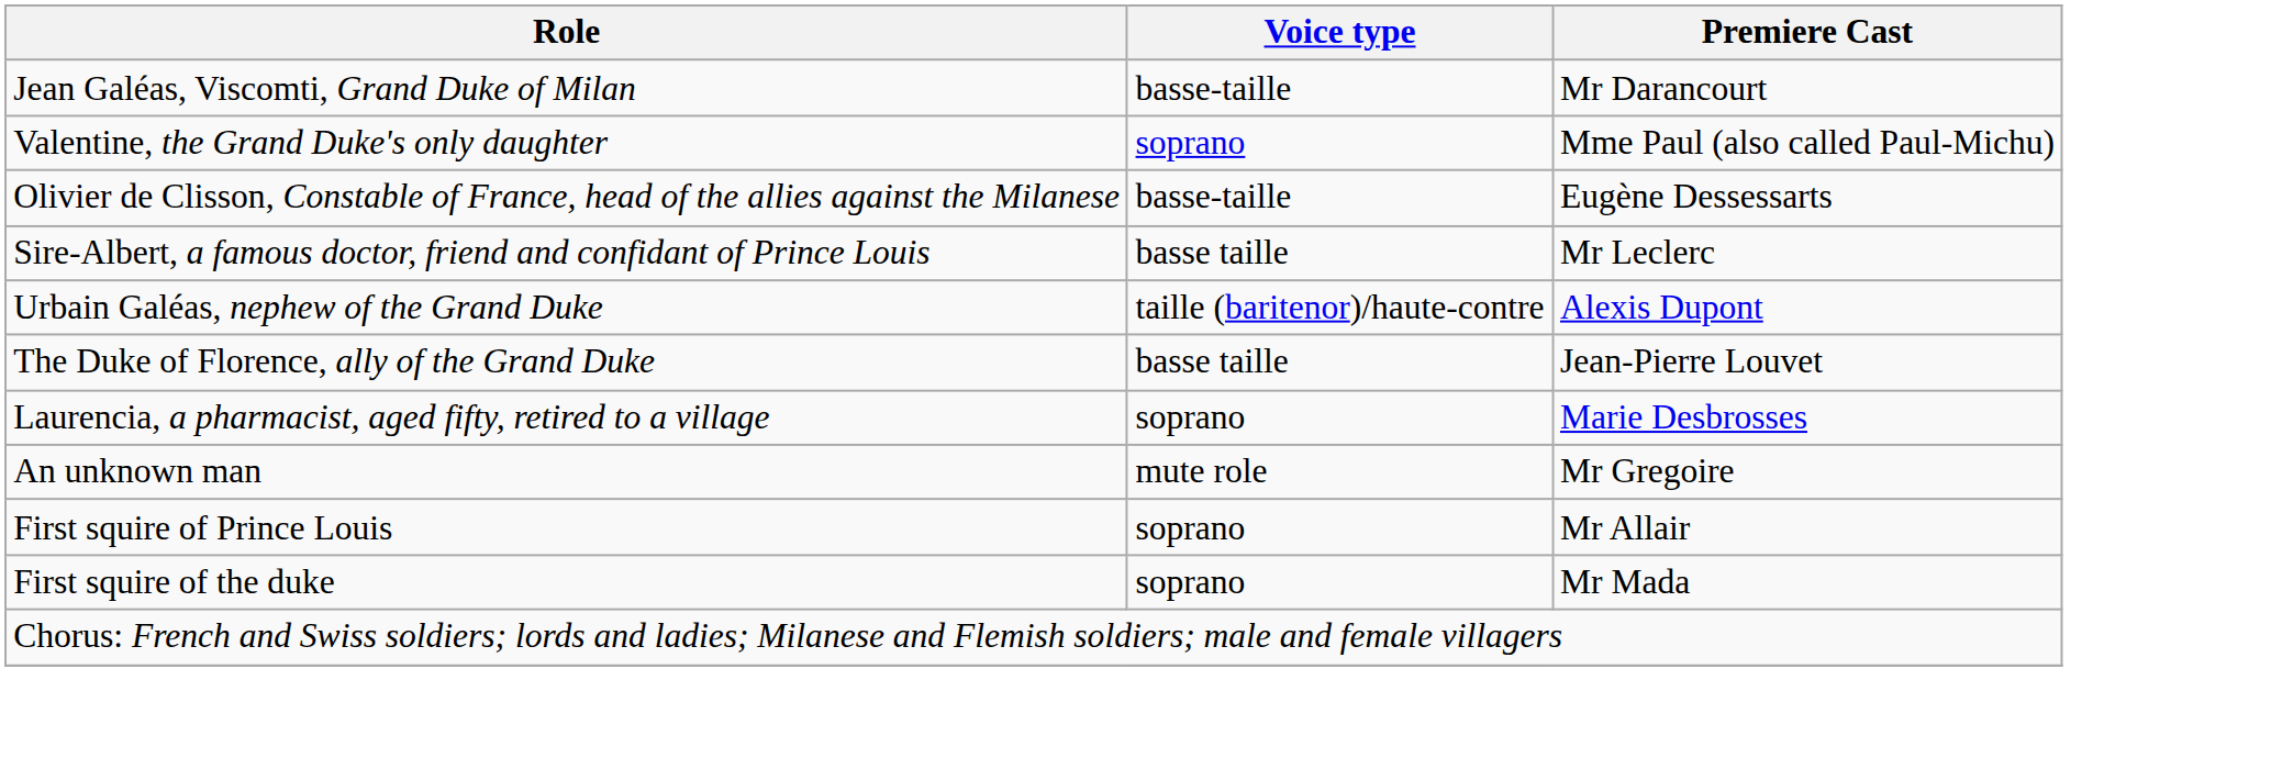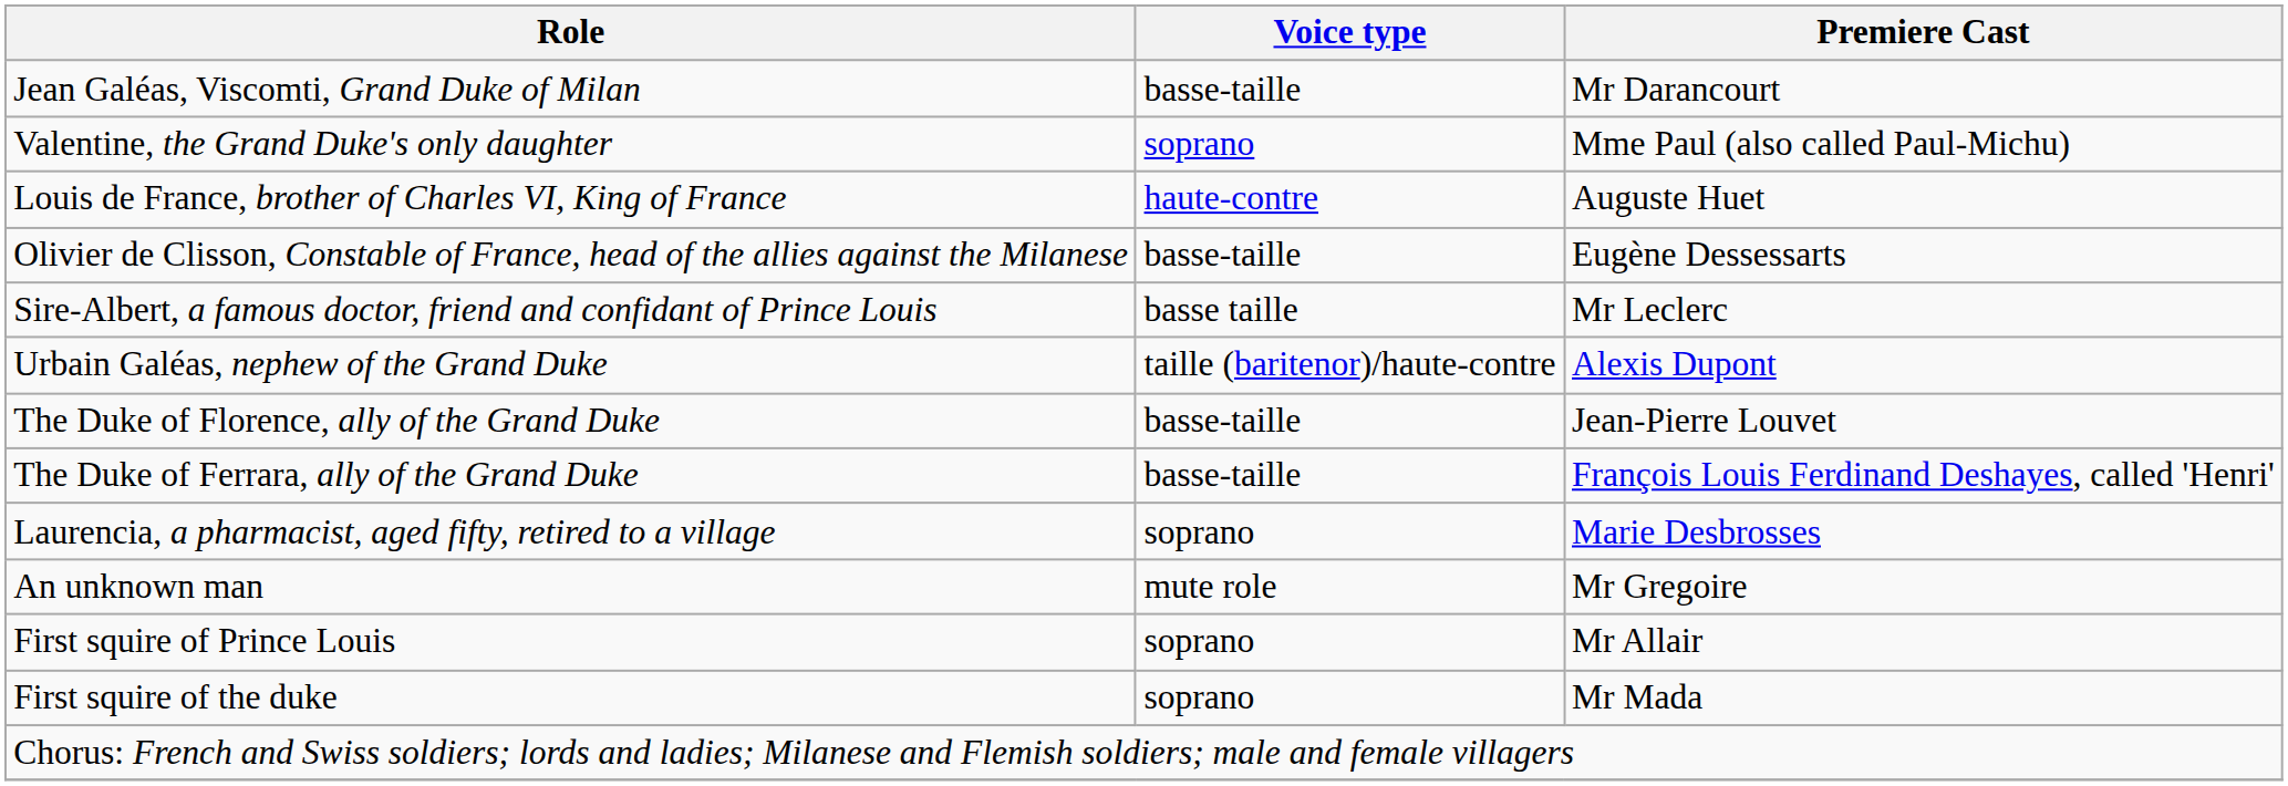 <table class="wikitable">
 <tr>
 <th>Role</th>
 <th><a href='#'>Voice type</a></th>
 <th>Premiere Cast</th>
 </tr>
 <tr>
 <td>Jean Galéas, Viscomti, <em>Grand Duke of Milan</em></td>
 <td>basse-taille</td>
 <td>Mr Darancourt</td>
 </tr>
 <tr>
 <td>Valentine, <em>the Grand Duke's only daughter</em></td>
 <td><a href='#'>soprano</a></td>
 <td>Mme Paul (also called Paul-Michu)</td>
+</tr>
+<tr>
+<td>Louis de France, <em>brother of Charles VI, King of France</em></td>
+<td><a href='#'>haute-contre</a></td>
+<td>Auguste Huet</td>
 </tr>
 <tr>
 <td>Olivier de Clisson, <em>Constable of France, head of the allies against the Milanese</em></td>
 <td>basse-taille</td>
 <td>Eugène Dessessarts</td>
 </tr>
 <tr>
 <td>Sire-Albert, <em>a famous doctor, friend and confidant of Prince Louis</em></td>
 <td>basse taille</td>
 <td>Mr Leclerc</td>
 </tr>
 <tr>
 <td>Urbain Galéas, <em>nephew of the Grand Duke</em></td>
 <td>taille (<a href='#'>baritenor</a>)/haute-contre</td>
 <td><a href='#'>Alexis Dupont</a></td>
 </tr>
 <tr>
 <td>The Duke of Florence, <em>ally of the Grand Duke</em></td>
-<td>basse taille</td>
+<td>basse-taille</td>
 <td>Jean-Pierre Louvet</td>
+</tr>
+<tr>
+<td>The Duke of Ferrara, <em>ally of the Grand Duke</em></td>
+<td>basse-taille</td>
+<td><a href='#'>François Louis Ferdinand Deshayes</a>, called 'Henri'</td>
 </tr>
 <tr>
 <td>Laurencia, <em>a pharmacist, aged fifty, retired to a village</em></td>
 <td>soprano</td>
 <td><a href='#'>Marie Desbrosses</a></td>
 </tr>
 <tr>
 <td>An unknown man</td>
 <td>mute role</td>
 <td>Mr Gregoire</td>
 </tr>
 <tr>
 <td>First squire of Prince Louis</td>
 <td>soprano</td>
 <td>Mr Allair</td>
 </tr>
 <tr>
 <td>First squire of the duke</td>
 <td>soprano</td>
 <td>Mr Mada</td>
 </tr>
 <tr>
 <td colspan="3">Chorus: <em>French and Swiss soldiers; lords and ladies; Milanese and Flemish soldiers; male and female villagers</em></td>
 </tr>
 <tr>
 </tr>
 </table>
